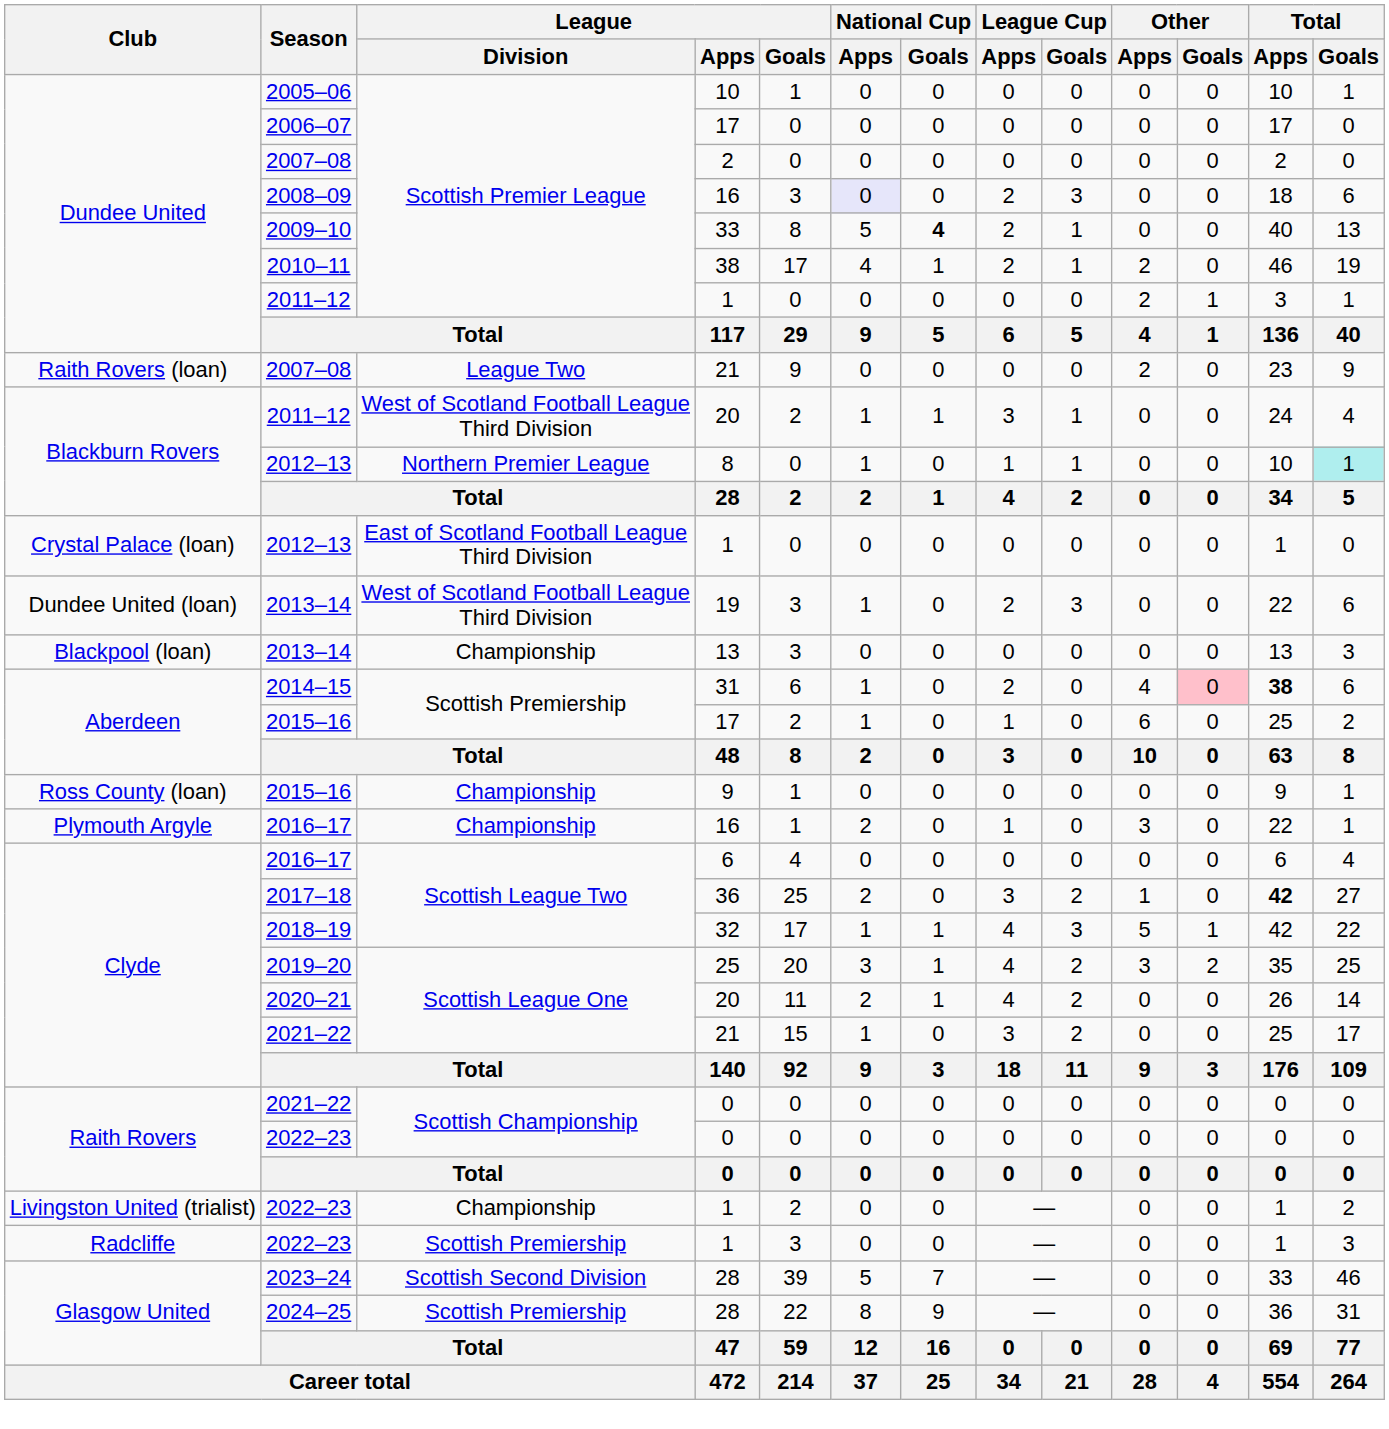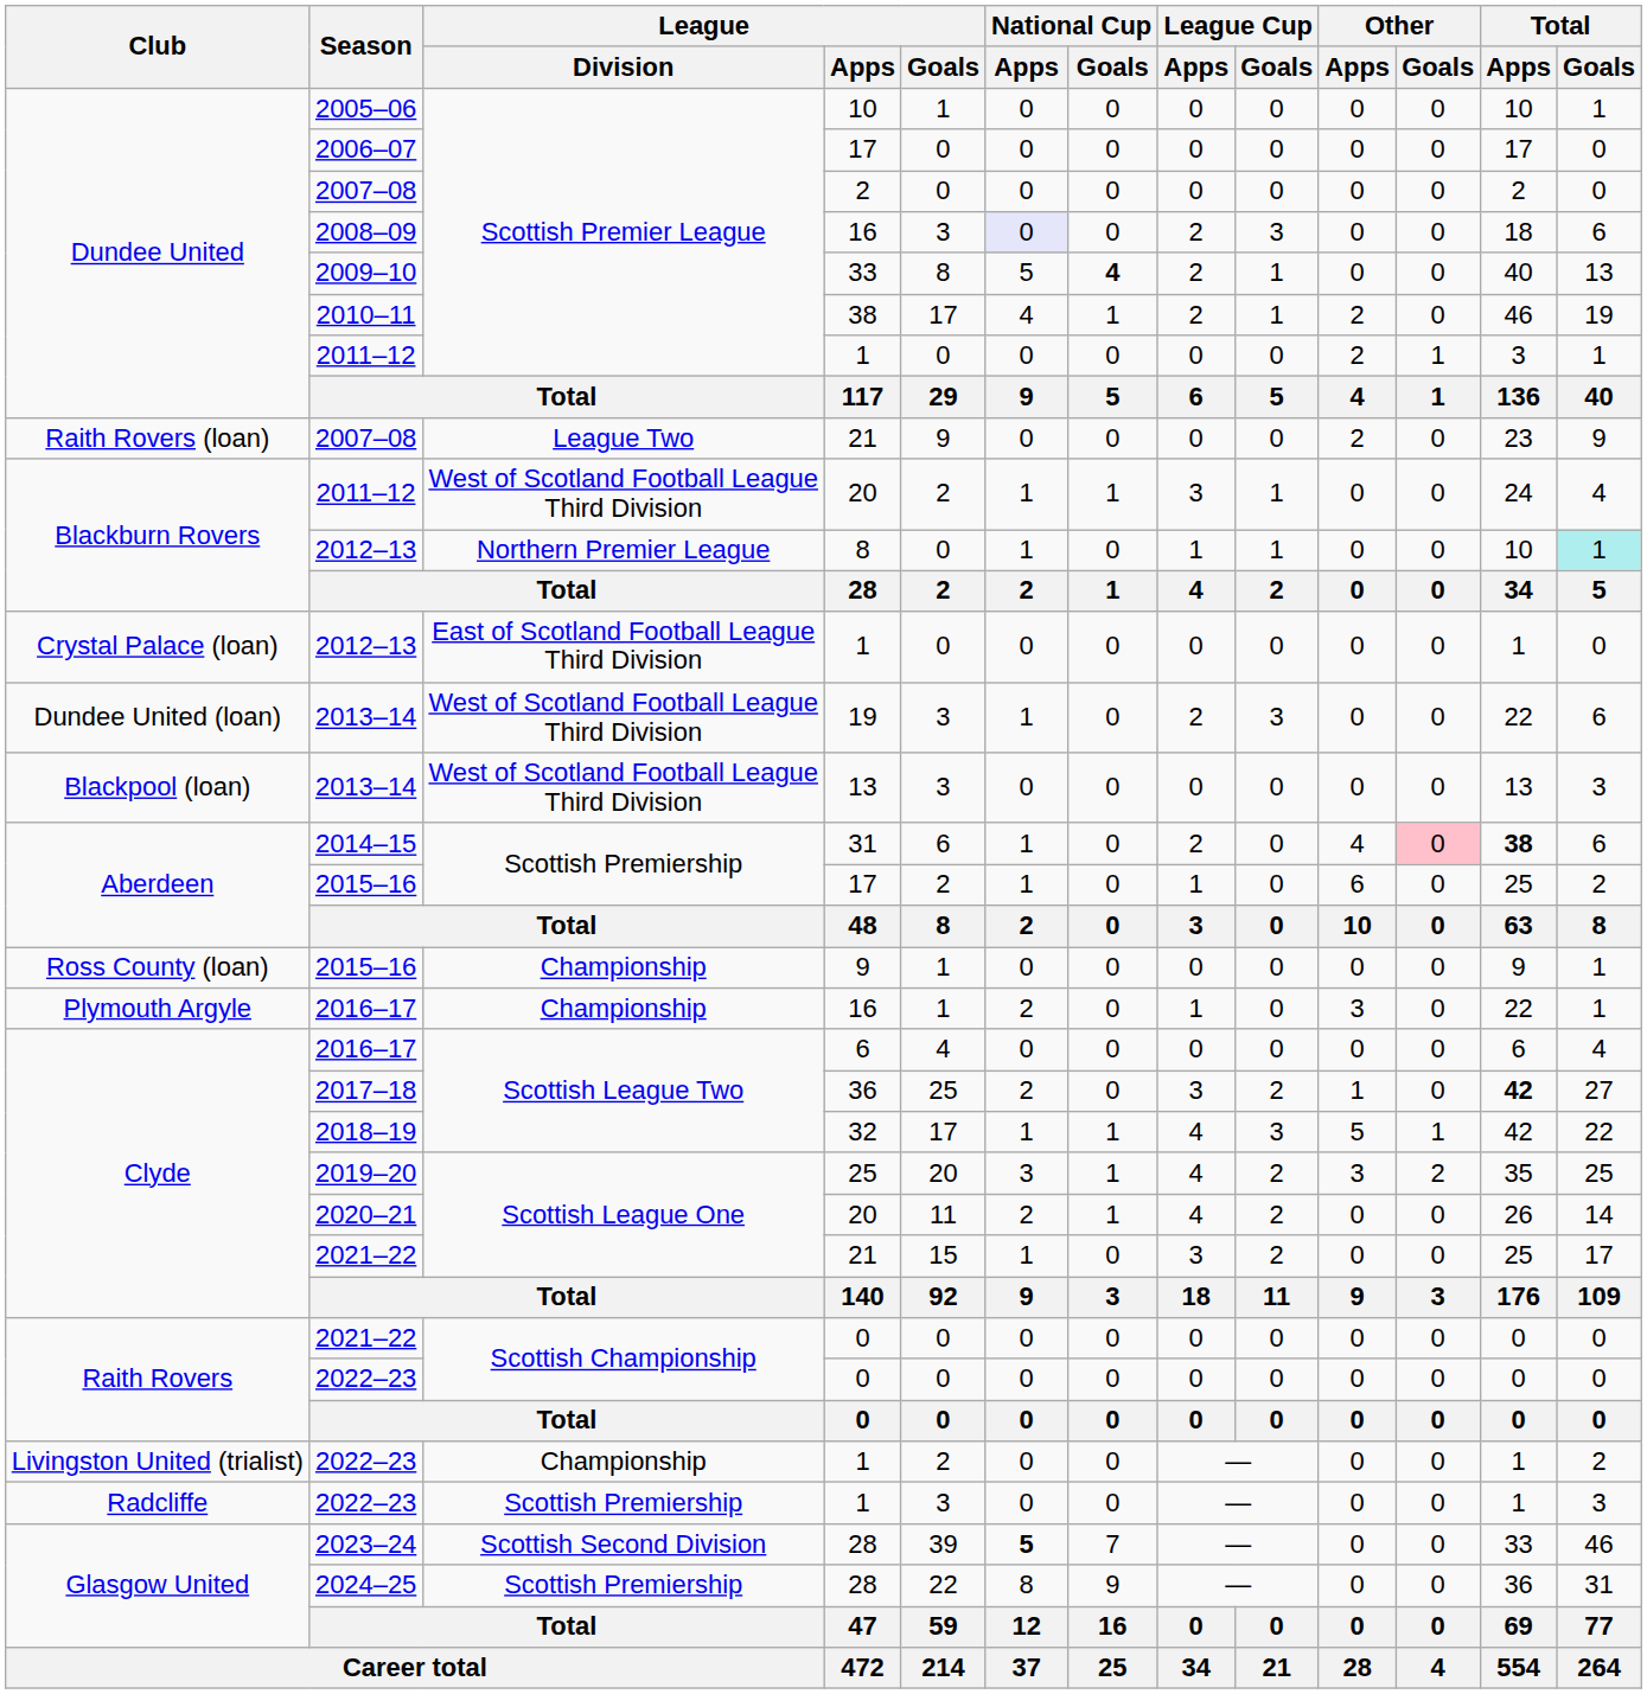 <table class="wikitable" style="text-align: center;">
 <tr>
 <th rowspan="2">Club</th>
 <th rowspan="2">Season</th>
 <th colspan="3">League</th>
 <th colspan="2">National Cup</th>
 <th colspan="2">League Cup</th>
 <th colspan="2">Other</th>
 <th colspan="2">Total</th>
 </tr>
 <tr>
 <th>Division</th>
 <th>Apps</th>
 <th>Goals</th>
 <th>Apps</th>
 <th>Goals</th>
 <th>Apps</th>
 <th>Goals</th>
 <th>Apps</th>
 <th>Goals</th>
 <th>Apps</th>
 <th>Goals</th>
 </tr>
 <tr>
 <td rowspan="8"><a href='#'>Dundee United</a></td>
 <td><a href='#'>2005–06</a></td>
 <td rowspan="7"><a href='#'>Scottish Premier League</a></td>
 <td>10</td>
 <td>1</td>
 <td>0</td>
 <td>0</td>
 <td>0</td>
 <td>0</td>
 <td>0</td>
 <td>0</td>
 <td>10</td>
 <td>1</td>
 </tr>
 <tr>
 <td><a href='#'>2006–07</a></td>
 <td>17</td>
 <td>0</td>
 <td>0</td>
 <td>0</td>
 <td>0</td>
 <td>0</td>
 <td>0</td>
 <td>0</td>
 <td>17</td>
 <td>0</td>
 </tr>
 <tr>
 <td><a href='#'>2007–08</a></td>
 <td>2</td>
 <td>0</td>
 <td>0</td>
 <td>0</td>
 <td>0</td>
 <td>0</td>
 <td>0</td>
 <td>0</td>
 <td>2</td>
 <td>0</td>
 </tr>
 <tr>
 <td><a href='#'>2008–09</a></td>
 <td>16</td>
 <td>3</td>
 <td style="background: lavender;">0</td>
 <td>0</td>
 <td>2</td>
 <td>3</td>
 <td>0</td>
 <td>0</td>
 <td>18</td>
 <td>6</td>
 </tr>
 <tr>
 <td><a href='#'>2009–10</a></td>
 <td>33</td>
 <td>8</td>
 <td>5</td>
 <td><strong>4</strong></td>
 <td>2</td>
 <td>1</td>
 <td>0</td>
 <td>0</td>
 <td>40</td>
 <td>13</td>
 </tr>
 <tr>
 <td><a href='#'>2010–11</a></td>
 <td>38</td>
 <td>17</td>
 <td>4</td>
 <td>1</td>
 <td>2</td>
 <td>1</td>
 <td>2</td>
 <td>0</td>
 <td>46</td>
 <td>19</td>
 </tr>
 <tr>
 <td><a href='#'>2011–12</a></td>
 <td>1</td>
 <td>0</td>
 <td>0</td>
 <td>0</td>
 <td>0</td>
 <td>0</td>
 <td>2</td>
 <td>1</td>
 <td>3</td>
 <td>1</td>
 </tr>
 <tr>
 <th colspan="2">Total</th>
 <th>117</th>
 <th>29</th>
 <th>9</th>
 <th>5</th>
 <th>6</th>
 <th>5</th>
 <th>4</th>
 <th>1</th>
 <th>136</th>
 <th>40</th>
 </tr>
 <tr>
 <td><a href='#'>Raith Rovers</a> (loan)</td>
 <td><a href='#'>2007–08</a></td>
 <td><a href='#'>League Two</a></td>
 <td>21</td>
 <td>9</td>
 <td>0</td>
 <td>0</td>
 <td>0</td>
 <td>0</td>
 <td>2</td>
 <td>0</td>
 <td>23</td>
 <td>9</td>
 </tr>
 <tr>
 <td rowspan="3"><a href='#'>Blackburn Rovers</a></td>
 <td><a href='#'>2011–12</a></td>
 <td><a href='#'>West of Scotland Football League</a><br>Third Division</td>
 <td>20</td>
 <td>2</td>
 <td>1</td>
 <td>1</td>
 <td>3</td>
 <td>1</td>
 <td>0</td>
 <td>0</td>
 <td>24</td>
 <td>4</td>
 </tr>
 <tr>
 <td><a href='#'>2012–13</a></td>
 <td><a href='#'>Northern Premier League</a></td>
 <td>8</td>
 <td>0</td>
 <td>1</td>
 <td>0</td>
 <td>1</td>
 <td>1</td>
 <td>0</td>
 <td>0</td>
 <td>10</td>
 <td style="background: paleturquoise;">1</td>
 </tr>
 <tr>
 <th colspan="2">Total</th>
 <th>28</th>
 <th>2</th>
 <th>2</th>
 <th>1</th>
 <th>4</th>
 <th>2</th>
 <th>0</th>
 <th>0</th>
 <th>34</th>
 <th>5</th>
 </tr>
 <tr>
 <td><a href='#'>Crystal Palace</a> (loan)</td>
 <td><a href='#'>2012–13</a></td>
 <td><a href='#'>East of Scotland Football League</a><br>Third Division</td>
 <td>1</td>
 <td>0</td>
 <td>0</td>
 <td>0</td>
 <td>0</td>
 <td>0</td>
 <td>0</td>
 <td>0</td>
 <td>1</td>
 <td>0</td>
 </tr>
 <tr>
 <td>Dundee United (loan)</td>
 <td><a href='#'>2013–14</a></td>
 <td><a href='#'>West of Scotland Football League</a><br>Third Division</td>
 <td>19</td>
 <td>3</td>
 <td>1</td>
 <td>0</td>
 <td>2</td>
 <td>3</td>
 <td>0</td>
 <td>0</td>
 <td>22</td>
 <td>6</td>
 </tr>
 <tr>
 <td><a href='#'>Blackpool</a> (loan)</td>
 <td><a href='#'>2013–14</a></td>
-<td>Championship</td>
+<td><a href='#'>West of Scotland Football League</a><br>Third Division</td>
 <td>13</td>
 <td>3</td>
 <td>0</td>
 <td>0</td>
 <td>0</td>
 <td>0</td>
 <td>0</td>
 <td>0</td>
 <td>13</td>
 <td>3</td>
 </tr>
 <tr>
 <td rowspan="3"><a href='#'>Aberdeen</a></td>
 <td><a href='#'>2014–15</a></td>
 <td rowspan="2">Scottish Premiership</td>
 <td>31</td>
 <td>6</td>
 <td>1</td>
 <td>0</td>
 <td>2</td>
 <td>0</td>
 <td>4</td>
 <td style="background: pink;">0</td>
 <td><strong>38</strong></td>
 <td>6</td>
 </tr>
 <tr>
 <td><a href='#'>2015–16</a></td>
 <td>17</td>
 <td>2</td>
 <td>1</td>
 <td>0</td>
 <td>1</td>
 <td>0</td>
 <td>6</td>
 <td>0</td>
 <td>25</td>
 <td>2</td>
 </tr>
 <tr>
 <th colspan="2">Total</th>
 <th>48</th>
 <th>8</th>
 <th>2</th>
 <th>0</th>
 <th>3</th>
 <th>0</th>
 <th>10</th>
 <th>0</th>
 <th>63</th>
 <th>8</th>
 </tr>
 <tr>
 <td><a href='#'>Ross County</a> (loan)</td>
 <td><a href='#'>2015–16</a></td>
 <td><a href='#'>Championship</a></td>
 <td>9</td>
 <td>1</td>
 <td>0</td>
 <td>0</td>
 <td>0</td>
 <td>0</td>
 <td>0</td>
 <td>0</td>
 <td>9</td>
 <td>1</td>
 </tr>
 <tr>
 <td><a href='#'>Plymouth Argyle</a></td>
 <td><a href='#'>2016–17</a></td>
 <td><a href='#'>Championship</a></td>
 <td>16</td>
 <td>1</td>
 <td>2</td>
 <td>0</td>
 <td>1</td>
 <td>0</td>
 <td>3</td>
 <td>0</td>
 <td>22</td>
 <td>1</td>
 </tr>
 <tr>
 <td rowspan="7"><a href='#'>Clyde</a></td>
 <td><a href='#'>2016–17</a></td>
 <td rowspan="3"><a href='#'>Scottish League Two</a></td>
 <td>6</td>
 <td>4</td>
 <td>0</td>
 <td>0</td>
 <td>0</td>
 <td>0</td>
 <td>0</td>
 <td>0</td>
 <td>6</td>
 <td>4</td>
 </tr>
 <tr>
 <td><a href='#'>2017–18</a></td>
 <td>36</td>
 <td>25</td>
 <td>2</td>
 <td>0</td>
 <td>3</td>
 <td>2</td>
 <td>1</td>
 <td>0</td>
 <td><strong>42</strong></td>
 <td>27</td>
 </tr>
 <tr>
 <td><a href='#'>2018–19</a></td>
 <td>32</td>
 <td>17</td>
 <td>1</td>
 <td>1</td>
 <td>4</td>
 <td>3</td>
 <td>5</td>
 <td>1</td>
 <td>42</td>
 <td>22</td>
 </tr>
 <tr>
 <td><a href='#'>2019–20</a></td>
 <td rowspan=3><a href='#'>Scottish League One</a></td>
 <td>25</td>
 <td>20</td>
 <td>3</td>
 <td>1</td>
 <td>4</td>
 <td>2</td>
 <td>3</td>
 <td>2</td>
 <td>35</td>
 <td>25</td>
 </tr>
 <tr>
 <td><a href='#'>2020–21</a></td>
 <td>20</td>
 <td>11</td>
 <td>2</td>
 <td>1</td>
 <td>4</td>
 <td>2</td>
 <td>0</td>
 <td>0</td>
 <td>26</td>
 <td>14</td>
 </tr>
 <tr>
 <td><a href='#'>2021–22</a></td>
 <td>21</td>
 <td>15</td>
 <td>1</td>
 <td>0</td>
 <td>3</td>
 <td>2</td>
 <td>0</td>
 <td>0</td>
 <td>25</td>
 <td>17</td>
 </tr>
 <tr>
 <th colspan="2">Total</th>
 <th>140</th>
 <th>92</th>
 <th>9</th>
 <th>3</th>
 <th>18</th>
 <th>11</th>
 <th>9</th>
 <th>3</th>
 <th>176</th>
 <th>109</th>
 </tr>
 <tr>
 <td rowspan="3"><a href='#'>Raith Rovers</a></td>
 <td><a href='#'>2021–22</a></td>
 <td rowspan="2"><a href='#'>Scottish Championship</a></td>
 <td>0</td>
 <td>0</td>
 <td>0</td>
 <td>0</td>
 <td>0</td>
 <td>0</td>
 <td>0</td>
 <td>0</td>
 <td>0</td>
 <td>0</td>
 </tr>
 <tr>
 <td><a href='#'>2022–23</a></td>
 <td>0</td>
 <td>0</td>
 <td>0</td>
 <td>0</td>
 <td>0</td>
 <td>0</td>
 <td>0</td>
 <td>0</td>
 <td>0</td>
 <td>0</td>
 </tr>
 <tr>
 <th colspan="2">Total</th>
 <th>0</th>
 <th>0</th>
 <th>0</th>
 <th>0</th>
 <th>0</th>
 <th>0</th>
 <th>0</th>
 <th>0</th>
 <th>0</th>
 <th>0</th>
 </tr>
 <tr>
 <td><a href='#'>Livingston United</a> (trialist)</td>
 <td><a href='#'>2022–23</a></td>
 <td>Championship</td>
 <td>1</td>
 <td>2</td>
 <td>0</td>
 <td>0</td>
 <td colspan="2">—</td>
 <td>0</td>
 <td>0</td>
 <td>1</td>
 <td>2</td>
 </tr>
 <tr>
 <td><a href='#'>Radcliffe</a></td>
 <td><a href='#'>2022–23</a></td>
 <td><a href='#'>Scottish Premiership</a></td>
 <td>1</td>
 <td>3</td>
 <td>0</td>
 <td>0</td>
 <td colspan="2">—</td>
 <td>0</td>
 <td>0</td>
 <td>1</td>
 <td>3</td>
 </tr>
 <tr>
 <td rowspan="3"><a href='#'>Glasgow United</a></td>
 <td><a href='#'>2023–24</a></td>
 <td><a href='#'>Scottish Second Division</a></td>
 <td>28</td>
 <td>39</td>
-<td>5</td>
+<td><strong>5</strong></td>
 <td>7</td>
 <td colspan="2">—</td>
 <td>0</td>
 <td>0</td>
 <td>33</td>
 <td>46</td>
 </tr>
 <tr>
 <td><a href='#'>2024–25</a></td>
 <td><a href='#'>Scottish Premiership</a></td>
 <td>28</td>
 <td>22</td>
 <td>8</td>
 <td>9</td>
 <td colspan="2">—</td>
 <td>0</td>
 <td>0</td>
 <td>36</td>
 <td>31</td>
 </tr>
 <tr>
 <th colspan="2">Total</th>
 <th>47</th>
 <th>59</th>
 <th>12</th>
 <th>16</th>
 <th>0</th>
 <th>0</th>
 <th>0</th>
 <th>0</th>
 <th>69</th>
 <th>77</th>
 </tr>
 <tr>
 <th colspan="3">Career total</th>
 <th>472</th>
 <th>214</th>
 <th>37</th>
 <th>25</th>
 <th>34</th>
 <th>21</th>
 <th>28</th>
 <th>4</th>
 <th>554</th>
 <th>264</th>
 </tr>
 </table>
